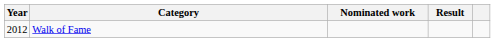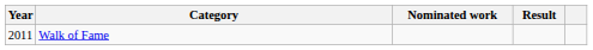 <table class="wikitable">
 <tr>
 <th>Year</th>
 <th width="450">Category</th>
 <th width="148">Nominated work</th>
 <th width="60">Result</th>
 <th width="20" class="unsortable"></th>
 </tr>
 <tr>
-<td>2012</td>
+<td>2011</td>
 <td><a href='#'>Walk of Fame</a></td>
 <td></td>
 <td></td>
 <td></td>
 </tr>
 </table>
